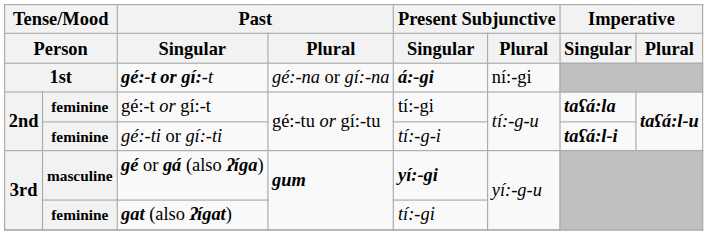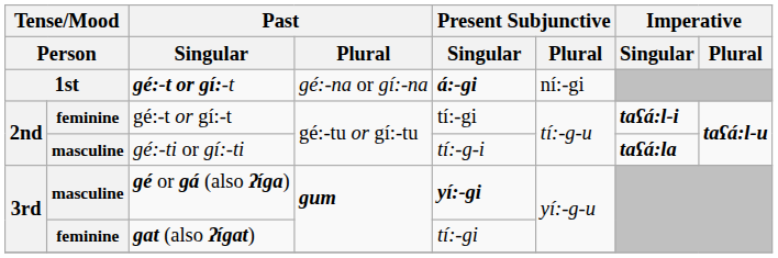 <table class="wikitable">
 <tr>
 <th colspan=2>Tense/Mood</th>
 <th colspan=2>Past</th>
 <th colspan=2>Present Subjunctive</th>
 <th colspan=2>Imperative</th>
 </tr>
 <tr>
 <th colspan=2>Person</th>
 <th>Singular</th>
 <th>Plural</th>
 <th>Singular</th>
 <th>Plural</th>
 <th>Singular</th>
 <th>Plural</th>
 </tr>
 <tr>
 <th colspan=2>1st</th>
 <td><strong><em>gé:<strong>-t<em> or </em></strong>gí:</strong>-t</em></td>
 <td><em>gé:-na</em> or <em>gí:-na</em></td>
 <td><strong><em>á:<strong>-gi<em></td>
 <td></em>ní:-gi<em></td>
 <td colspan=2 style=background:silver></td>
 </tr>
 <tr>
 <th rowspan=2>2nd</th>
 <th><small>feminine</small></th>
 <td></em>gé:-t<em> or </em>gí:-t<em></td>
 <td rowspan=2></em>gé:-tu<em> or </em>gí:-tu<em></td>
 <td></em></strong>tí:</strong>-gi</em></td>
 <td rowspan=2><em>tí:-g-u</em></td>
-<td><strong><em>taʕá:la</em></strong></td>
+<td><strong><em>taʕá:l-i</em></strong></td>
 <td rowspan=2><strong><em>taʕá:l-u</em></strong></td>
 </tr>
 <tr>
-<th><small>feminine</small></th>
+<th><small>masculine</small></th>
 <td><em>gé:-ti</em> or <em>gí:-ti</em></td>
 <td><em>tí:-g-i</em></td>
-<td><strong><em>taʕá:l-i</em></strong></td>
+<td><strong><em>taʕá:la</em></strong></td>
 </tr>
 <tr>
 <th rowspan=2>3rd</th>
 <th><small>masculine</small></th>
 <td><strong><em>gé</em></strong> or <strong><em>gá</em></strong> (also <strong><em>ʔíga</em></strong>)<br><br></td>
 <td rowspan=2><strong><em>gum</em></strong><br><br></td>
 <td><strong><em>yí:-gi</em></strong></td>
 <td rowspan=2><em>yí:-g-u</em></td>
 <td rowspan=2 colspan=2 style=background:silver></td>
 </tr>
 <tr>
 <th><small>feminine</small></th>
 <td><strong><em>gat</em></strong> (also <strong><em>ʔígat</em></strong>)</td>
 <td><em>tí:-gi</em></td>
 </tr>
 <tr>
 </tr>
 </table>
